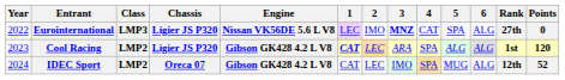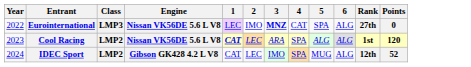 <table class="wikitable" style="text-align:center; font-size:85%">
 <tr>
 <th>Year</th>
 <th>Entrant</th>
 <th>Class</th>
-<th>Chassis</th>
 <th>Engine</th>
 <th>1</th>
 <th>2</th>
 <th>3</th>
 <th>4</th>
 <th>5</th>
 <th>6</th>
 <th>Rank</th>
 <th>Points</th>
 </tr>
 <tr>
 <td><a href='#'>2022</a></td>
 <th><a href='#'>Eurointernational</a></th>
 <th>LMP3</th>
-<th nowrap><a href='#'>Ligier JS P320</a></th>
 <th nowrap><a href='#'>Nissan VK56DE</a> 5.6 L V8</th>
 <td style="background:#EFCFFF;"><a href='#'>LEC</a><br></td>
 <td style="background:#FFFFFF;"><a href='#'>IMO</a><br></td>
 <td><strong><a href='#'>MNZ</a></strong></td>
 <td><a href='#'>CAT</a></td>
 <td><a href='#'>SPA</a></td>
 <td><a href='#'>ALG</a></td>
 <th>27th</th>
 <th>0</th>
 </tr>
 <tr>
 <td><a href='#'>2023</a></td>
 <th nowrap><a href='#'>Cool Racing</a></th>
 <th>LMP2</th>
-<th nowrap><a href='#'>Ligier JS P320</a></th>
-<th><a href='#'>Gibson</a> GK428 4.2 L V8</th>
+<th nowrap><a href='#'>Nissan VK56DE</a> 5.6 L V8</th>
 <td style="background:#FFFFBF;"><strong><em><a href='#'>CAT</a></em></strong><br></td>
 <td style="background:#FFDF9F;"><em><a href='#'>LEC</a></em><br></td>
 <td style="background:#FFFFBF;"><em><a href='#'>ARA</a></em><br></td>
 <td style="background:#FFFFBF;"><a href='#'>SPA</a><br></td>
 <td style="background:#DFFFDF;"><em><a href='#'>ALG</a></em><br></td>
 <td style="background:#DFDFDF;"><em><a href='#'>ALG</a></em><br></td>
 <th style="background:#FFFFBF;">1st</th>
 <th style="background:#FFFFBF;">120</th>
 </tr>
 <tr>
 <td><a href='#'>2024</a></td>
 <th><a href='#'>IDEC Sport</a></th>
 <th>LMP2</th>
-<th><a href='#'>Oreca 07</a></th>
 <th><a href='#'>Gibson</a> GK428 4.2 L V8</th>
 <td><a href='#'>CAT</a></td>
 <td><a href='#'>LEC</a></td>
 <td style="background:#DFFFDF;"><a href='#'>IMO</a><br></td>
 <td style="background:#FFDF9F;"><a href='#'>SPA</a><br></td>
 <td><a href='#'>MUG</a></td>
 <td><a href='#'>ALG</a></td>
 <th>12th</th>
 <th>52</th>
 </tr>
 </table>
